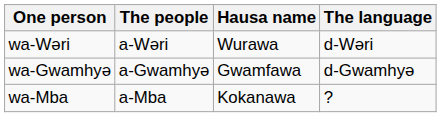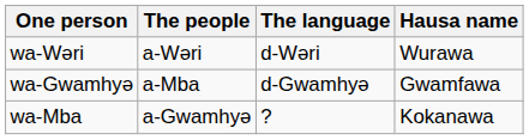 <table class="wikitable">
 <tr>
 <th>One person</th>
 <th>The people</th>
+<th>The language</th>
 <th>Hausa name</th>
-<th>The language</th>
 </tr>
 <tr>
 <td>wa-Wəri</td>
 <td>a-Wəri</td>
+<td>d-Wəri</td>
 <td>Wurawa</td>
-<td>d-Wəri</td>
 </tr>
 <tr>
 <td>wa-Gwamhyə</td>
-<td>a-Gwamhyə</td>
+<td>a-Mba</td>
+<td>d-Gwamhyə</td>
 <td>Gwamfawa</td>
-<td>d-Gwamhyə</td>
 </tr>
 <tr>
 <td>wa-Mba</td>
-<td>a-Mba</td>
+<td>a-Gwamhyə</td>
+<td>?</td>
 <td>Kokanawa</td>
-<td>?</td>
 </tr>
 </table>
